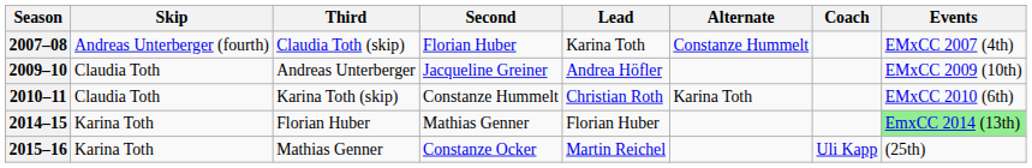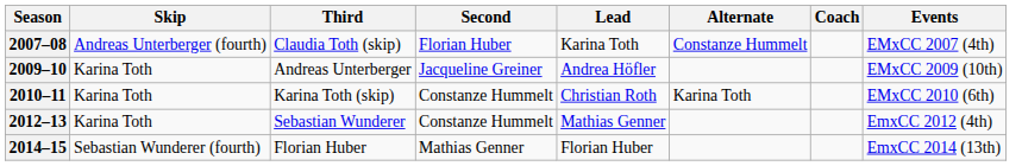 <table class="wikitable">
 <tr>
 <th scope="col">Season</th>
 <th scope="col">Skip</th>
 <th scope="col">Third</th>
 <th scope="col">Second</th>
 <th scope="col">Lead</th>
 <th scope="col">Alternate</th>
 <th scope="col">Coach</th>
 <th scope="col">Events</th>
 </tr>
 <tr>
 <th scope="row">2007–08</th>
 <td><a href='#'>Andreas Unterberger</a> (fourth)</td>
 <td><a href='#'>Claudia Toth</a> (skip)</td>
 <td><a href='#'>Florian Huber</a></td>
 <td>Karina Toth</td>
 <td><a href='#'>Constanze Hummelt</a></td>
 <td></td>
 <td><a href='#'>EMxCC 2007</a> (4th)</td>
 </tr>
 <tr>
 <th scope="row">2009–10</th>
-<td>Claudia Toth</td>
+<td>Karina Toth</td>
 <td>Andreas Unterberger</td>
 <td><a href='#'>Jacqueline Greiner</a></td>
 <td><a href='#'>Andrea Höfler</a></td>
 <td></td>
 <td></td>
 <td><a href='#'>EMxCC 2009</a> (10th)</td>
 </tr>
 <tr>
 <th scope="row">2010–11</th>
-<td>Claudia Toth</td>
+<td>Karina Toth</td>
 <td>Karina Toth (skip)</td>
 <td>Constanze Hummelt</td>
 <td><a href='#'>Christian Roth</a></td>
 <td>Karina Toth</td>
 <td></td>
 <td><a href='#'>EMxCC 2010</a> (6th)</td>
 </tr>
 <tr>
+<th scope="row">2012–13</th>
+<td>Karina Toth</td>
+<td><a href='#'>Sebastian Wunderer</a></td>
+<td>Constanze Hummelt</td>
+<td><a href='#'>Mathias Genner</a></td>
+<td></td>
+<td></td>
+<td><a href='#'>EmxCC 2012</a> (4th)</td>
+</tr>
+<tr>
 <th scope="row">2014–15</th>
-<td>Karina Toth</td>
+<td>Sebastian Wunderer (fourth)</td>
 <td>Florian Huber</td>
 <td>Mathias Genner</td>
 <td>Florian Huber</td>
 <td></td>
 <td></td>
-<td style="background: lightgreen;"><a href='#'>EmxCC 2014</a> (13th)</td>
-</tr>
-<tr>
-<th scope="row">2015–16</th>
-<td>Karina Toth</td>
-<td>Mathias Genner</td>
-<td><a href='#'>Constanze Ocker</a></td>
-<td><a href='#'>Martin Reichel</a></td>
-<td></td>
-<td><a href='#'>Uli Kapp</a></td>
-<td> (25th)</td>
+<td><a href='#'>EmxCC 2014</a> (13th)</td>
 </tr>
 </table>
